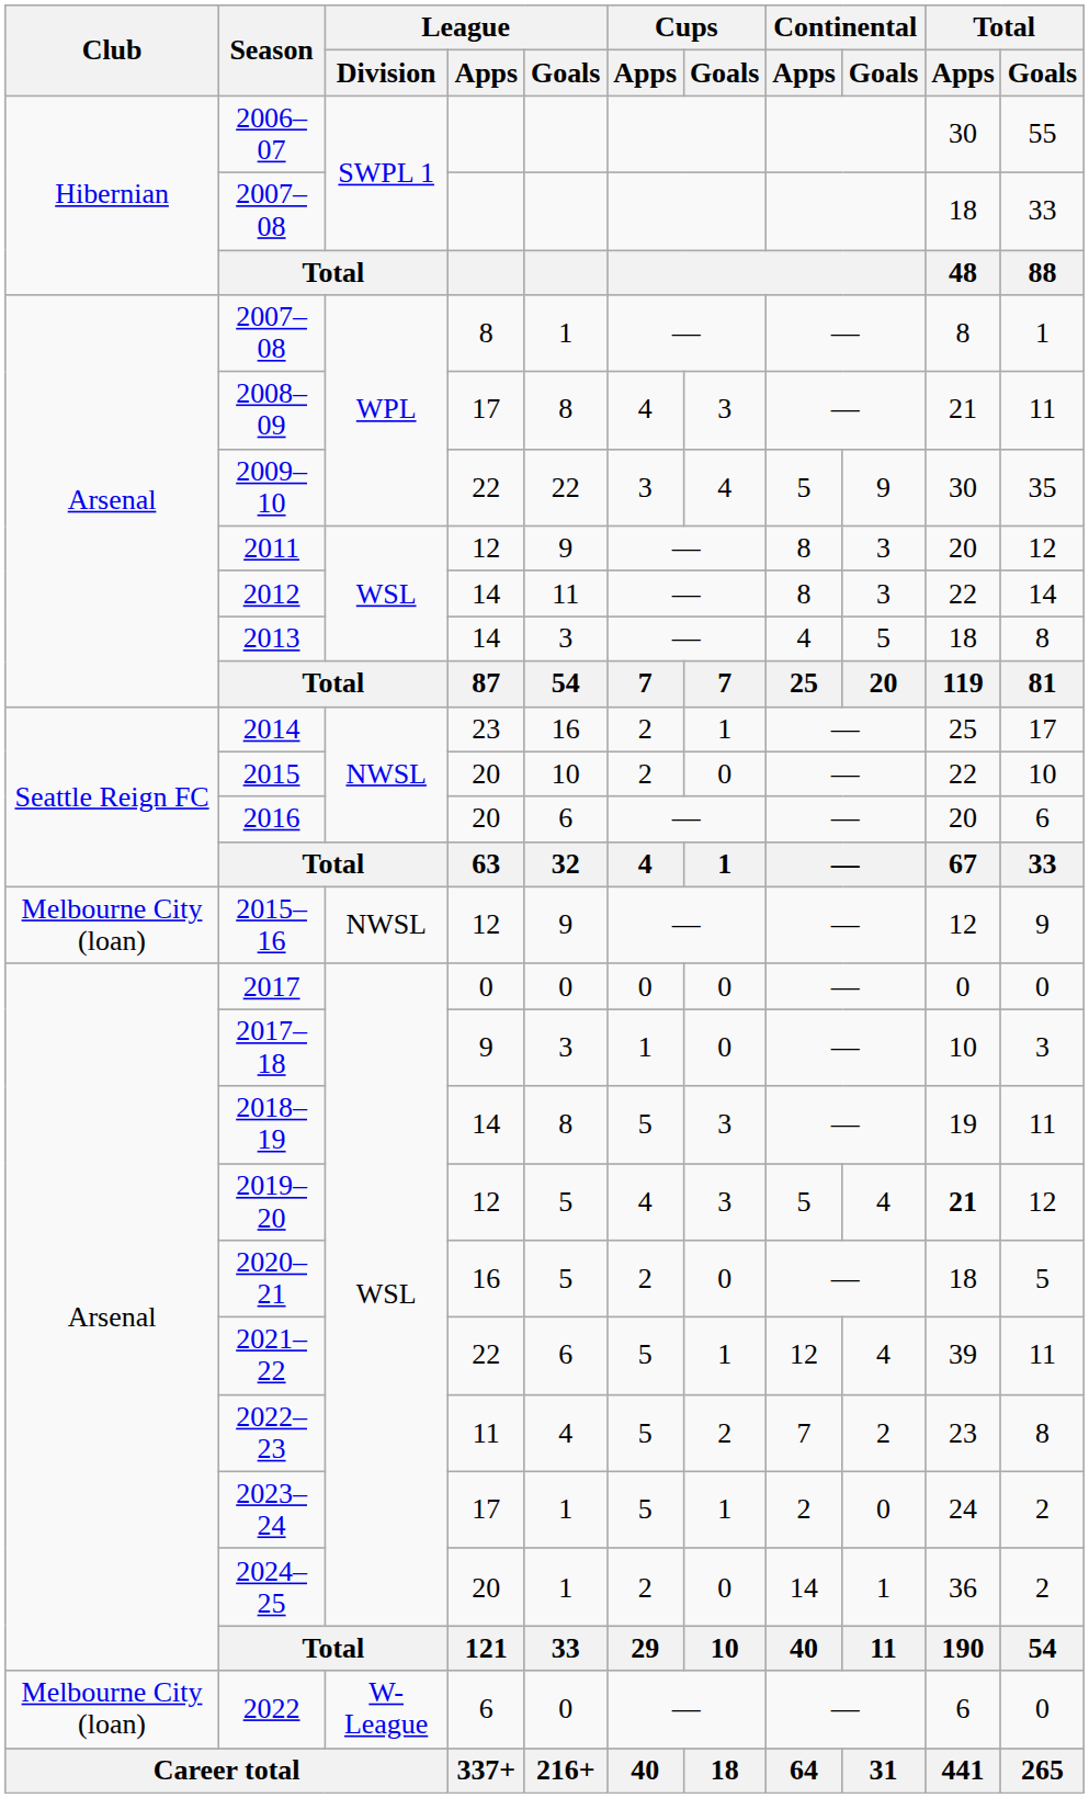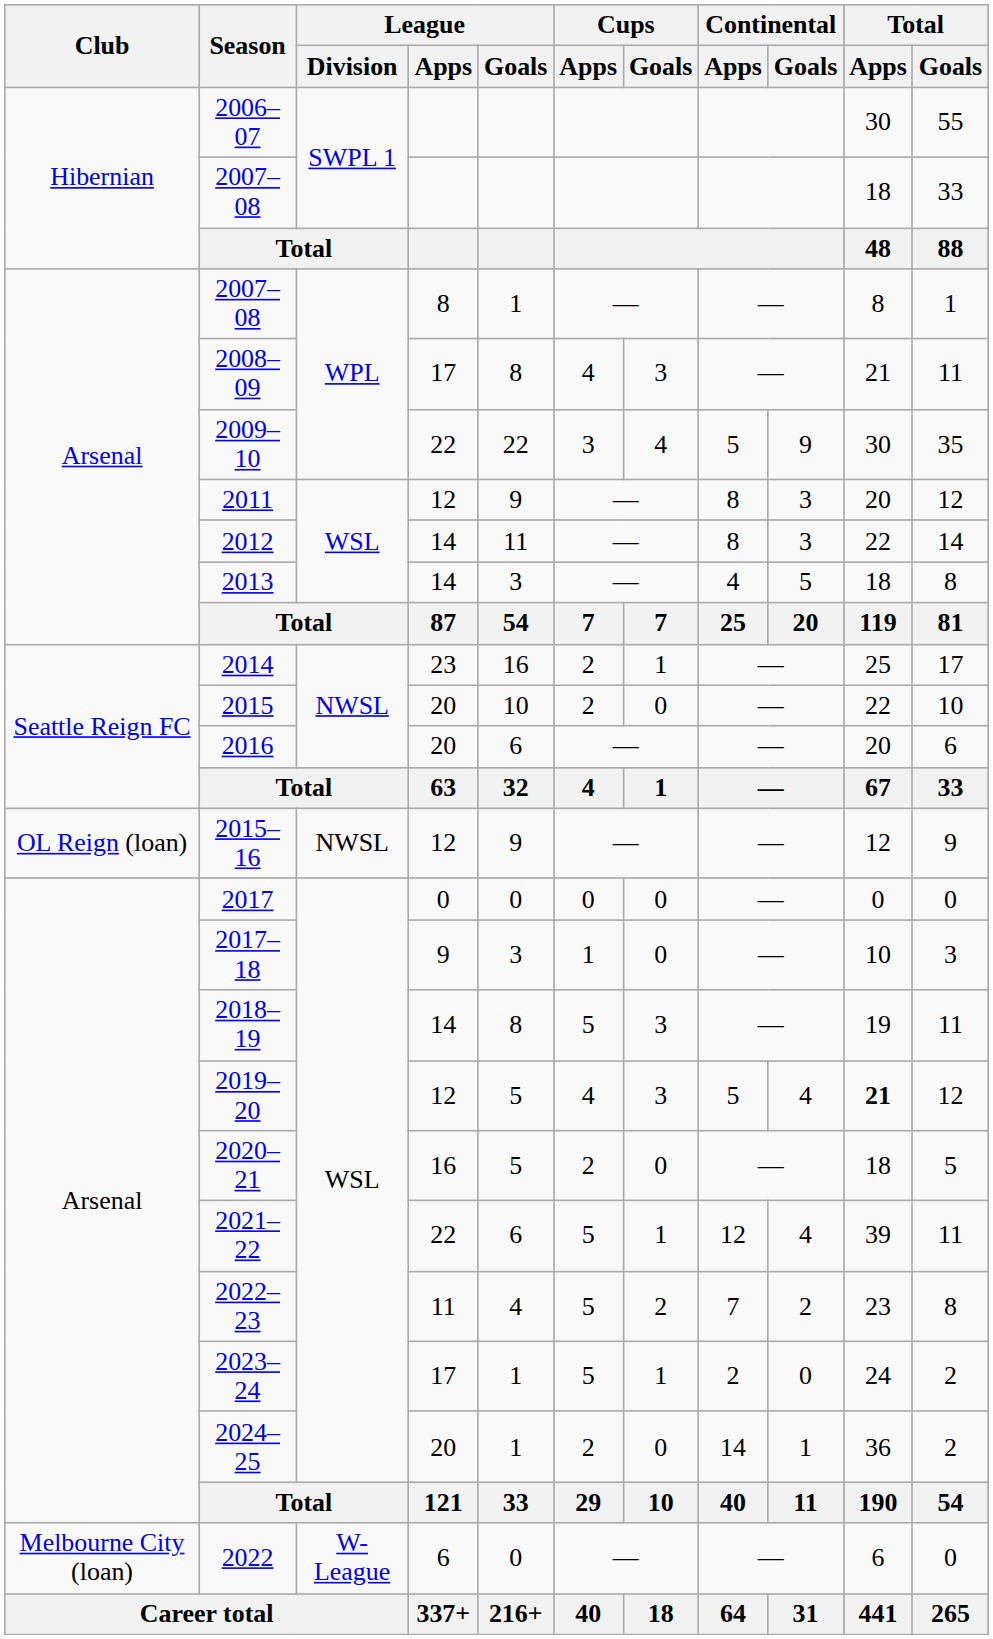 <table class="wikitable" style="text-align:center">
 <tr>
 <th rowspan="2">Club</th>
 <th rowspan="2">Season</th>
 <th colspan="3">League</th>
 <th colspan="2">Cups</th>
 <th colspan="2">Continental</th>
 <th colspan="2">Total</th>
 </tr>
 <tr>
 <th>Division</th>
 <th>Apps</th>
 <th>Goals</th>
 <th>Apps</th>
 <th>Goals</th>
 <th>Apps</th>
 <th>Goals</th>
 <th>Apps</th>
 <th>Goals</th>
 </tr>
 <tr>
 <td rowspan="3"><a href='#'>Hibernian</a></td>
 <td><a href='#'>2006–07</a></td>
 <td rowspan="2"><a href='#'>SWPL 1</a></td>
 <td></td>
 <td></td>
 <td colspan="2"></td>
 <td colspan="2"></td>
 <td>30</td>
 <td>55</td>
 </tr>
 <tr>
 <td><a href='#'>2007–08</a></td>
 <td></td>
 <td></td>
 <td colspan="2"></td>
 <td colspan="2"></td>
 <td>18</td>
 <td>33</td>
 </tr>
 <tr>
 <th colspan="2">Total</th>
 <th></th>
 <th></th>
 <th colspan="4"></th>
 <th>48</th>
 <th>88</th>
 </tr>
 <tr>
 <td rowspan="7"><a href='#'>Arsenal</a></td>
 <td><a href='#'>2007–08</a></td>
 <td rowspan="3"><a href='#'>WPL</a></td>
 <td>8</td>
 <td>1</td>
 <td colspan="2">—</td>
 <td colspan="2">—</td>
 <td>8</td>
 <td>1</td>
 </tr>
 <tr>
 <td><a href='#'>2008–09</a></td>
 <td>17</td>
 <td>8</td>
 <td>4</td>
 <td>3</td>
 <td colspan="2">—</td>
 <td>21</td>
 <td>11</td>
 </tr>
 <tr>
 <td><a href='#'>2009–10</a></td>
 <td>22</td>
 <td>22</td>
 <td>3</td>
 <td>4</td>
 <td>5</td>
 <td>9</td>
 <td>30</td>
 <td>35</td>
 </tr>
 <tr>
 <td><a href='#'>2011</a></td>
 <td rowspan="3"><a href='#'>WSL</a></td>
 <td>12</td>
 <td>9</td>
 <td colspan="2">—</td>
 <td>8</td>
 <td>3</td>
 <td>20</td>
 <td>12</td>
 </tr>
 <tr>
 <td><a href='#'>2012</a></td>
 <td>14</td>
 <td>11</td>
 <td colspan="2">—</td>
 <td>8</td>
 <td>3</td>
 <td>22</td>
 <td>14</td>
 </tr>
 <tr>
 <td><a href='#'>2013</a></td>
 <td>14</td>
 <td>3</td>
 <td colspan="2">—</td>
 <td>4</td>
 <td>5</td>
 <td>18</td>
 <td>8</td>
 </tr>
 <tr>
 <th colspan="2">Total</th>
 <th>87</th>
 <th>54</th>
 <th>7</th>
 <th>7</th>
 <th>25</th>
 <th>20</th>
 <th>119</th>
 <th>81</th>
 </tr>
 <tr>
 <td rowspan="4"><a href='#'>Seattle Reign FC</a></td>
 <td><a href='#'>2014</a></td>
 <td rowspan="3"><a href='#'>NWSL</a></td>
 <td>23</td>
 <td>16</td>
 <td>2</td>
 <td>1</td>
 <td colspan="2">—</td>
 <td>25</td>
 <td>17</td>
 </tr>
 <tr>
 <td><a href='#'>2015</a></td>
 <td>20</td>
 <td>10</td>
 <td>2</td>
 <td>0</td>
 <td colspan="2">—</td>
 <td>22</td>
 <td>10</td>
 </tr>
 <tr>
 <td><a href='#'>2016</a></td>
 <td>20</td>
 <td>6</td>
 <td colspan="2">—</td>
 <td colspan="2">—</td>
 <td>20</td>
 <td>6</td>
 </tr>
 <tr>
 <th colspan="2">Total</th>
 <th>63</th>
 <th>32</th>
 <th>4</th>
 <th>1</th>
 <th colspan="2">—</th>
 <th>67</th>
 <th>33</th>
 </tr>
 <tr>
-<td><a href='#'>Melbourne City</a> (loan)</td>
+<td><a href='#'>OL Reign</a> (loan)</td>
 <td><a href='#'>2015–16</a></td>
 <td>NWSL</td>
 <td>12</td>
 <td>9</td>
 <td colspan="2">—</td>
 <td colspan="2">—</td>
 <td>12</td>
 <td>9</td>
 </tr>
 <tr>
 <td rowspan="10">Arsenal</td>
 <td><a href='#'>2017</a></td>
 <td rowspan="9">WSL</td>
 <td>0</td>
 <td>0</td>
 <td>0</td>
 <td>0</td>
 <td colspan="2">—</td>
 <td>0</td>
 <td>0</td>
 </tr>
 <tr>
 <td><a href='#'>2017–18</a></td>
 <td>9</td>
 <td>3</td>
 <td>1</td>
 <td>0</td>
 <td colspan="2">—</td>
 <td>10</td>
 <td>3</td>
 </tr>
 <tr>
 <td><a href='#'>2018–19</a></td>
 <td>14</td>
 <td>8</td>
 <td>5</td>
 <td>3</td>
 <td colspan="2">—</td>
 <td>19</td>
 <td>11</td>
 </tr>
 <tr>
 <td><a href='#'>2019–20</a></td>
 <td>12</td>
 <td>5</td>
 <td>4</td>
 <td>3</td>
 <td>5</td>
 <td>4</td>
 <td><strong>21</strong></td>
 <td>12</td>
 </tr>
 <tr>
 <td><a href='#'>2020–21</a></td>
 <td>16</td>
 <td>5</td>
 <td>2</td>
 <td>0</td>
 <td colspan="2">—</td>
 <td>18</td>
 <td>5</td>
 </tr>
 <tr>
 <td><a href='#'>2021–22</a></td>
 <td>22</td>
 <td>6</td>
 <td>5</td>
 <td>1</td>
 <td>12</td>
 <td>4</td>
 <td>39</td>
 <td>11</td>
 </tr>
 <tr>
 <td><a href='#'>2022–23</a></td>
 <td>11</td>
 <td>4</td>
 <td>5</td>
 <td>2</td>
 <td>7</td>
 <td>2</td>
 <td>23</td>
 <td>8</td>
 </tr>
 <tr>
 <td><a href='#'>2023–24</a></td>
 <td>17</td>
 <td>1</td>
 <td>5</td>
 <td>1</td>
 <td>2</td>
 <td>0</td>
 <td>24</td>
 <td>2</td>
 </tr>
 <tr>
 <td><a href='#'>2024–25</a></td>
 <td>20</td>
 <td>1</td>
 <td>2</td>
 <td>0</td>
 <td>14</td>
 <td>1</td>
 <td>36</td>
 <td>2</td>
 </tr>
 <tr>
 <th colspan="2">Total</th>
 <th>121</th>
 <th>33</th>
 <th>29</th>
 <th>10</th>
 <th>40</th>
 <th>11</th>
 <th>190</th>
 <th>54</th>
 </tr>
 <tr>
 <td><a href='#'>Melbourne City</a> (loan)</td>
 <td><a href='#'>2022</a></td>
 <td><a href='#'>W-League</a></td>
 <td>6</td>
 <td>0</td>
 <td colspan="2">—</td>
 <td colspan="2">—</td>
 <td>6</td>
 <td>0</td>
 </tr>
 <tr>
 <th colspan="3">Career total</th>
 <th>337+</th>
 <th>216+</th>
 <th>40</th>
 <th>18</th>
 <th>64</th>
 <th>31</th>
 <th>441</th>
 <th>265</th>
 </tr>
 </table>
